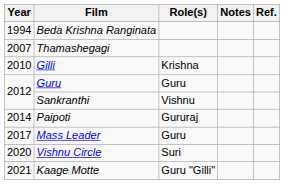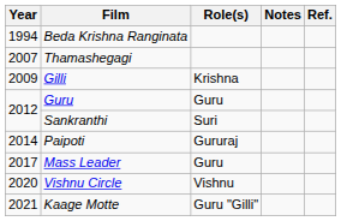 <table class="wikitable sortable">
 <tr>
 <th>Year</th>
 <th>Film</th>
 <th>Role(s)</th>
 <th>Notes</th>
 <th>Ref.</th>
 </tr>
 <tr>
 <td>1994</td>
 <td><em>Beda Krishna Ranginata</em></td>
 <td></td>
 <td></td>
 <td></td>
 </tr>
 <tr>
 <td>2007</td>
 <td><em>Thamashegagi</em></td>
 <td></td>
 <td></td>
 <td></td>
 </tr>
 <tr>
-<td>2010</td>
+<td>2009</td>
 <td><em><a href='#'>Gilli</a></em></td>
 <td>Krishna</td>
 <td></td>
 <td></td>
 </tr>
 <tr>
 <td rowspan="2">2012</td>
 <td><em><a href='#'>Guru</a></em></td>
 <td>Guru</td>
 <td></td>
 <td></td>
 </tr>
 <tr>
 <td><em>Sankranthi</em></td>
-<td>Vishnu</td>
+<td>Suri</td>
 <td></td>
 <td></td>
 </tr>
 <tr>
 <td>2014</td>
 <td><em>Paipoti</em></td>
 <td>Gururaj</td>
 <td></td>
 <td></td>
 </tr>
 <tr>
 <td>2017</td>
 <td><em><a href='#'>Mass Leader</a></em></td>
 <td>Guru</td>
 <td></td>
 <td></td>
 </tr>
 <tr>
 <td>2020</td>
 <td><em><a href='#'>Vishnu Circle</a></em></td>
-<td>Suri</td>
+<td>Vishnu</td>
 <td></td>
 <td></td>
 </tr>
 <tr>
 <td>2021</td>
 <td><em>Kaage Motte</em></td>
 <td>Guru "Gilli"</td>
 <td></td>
 <td></td>
 </tr>
 </table>
